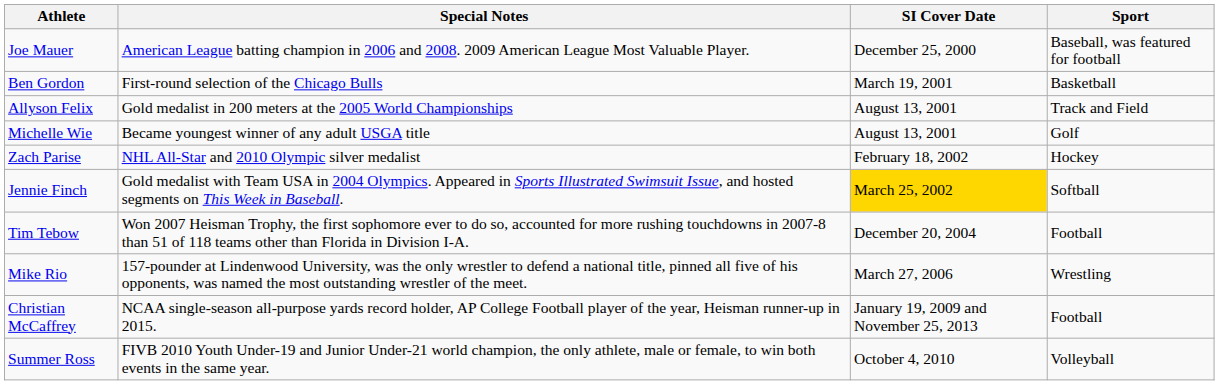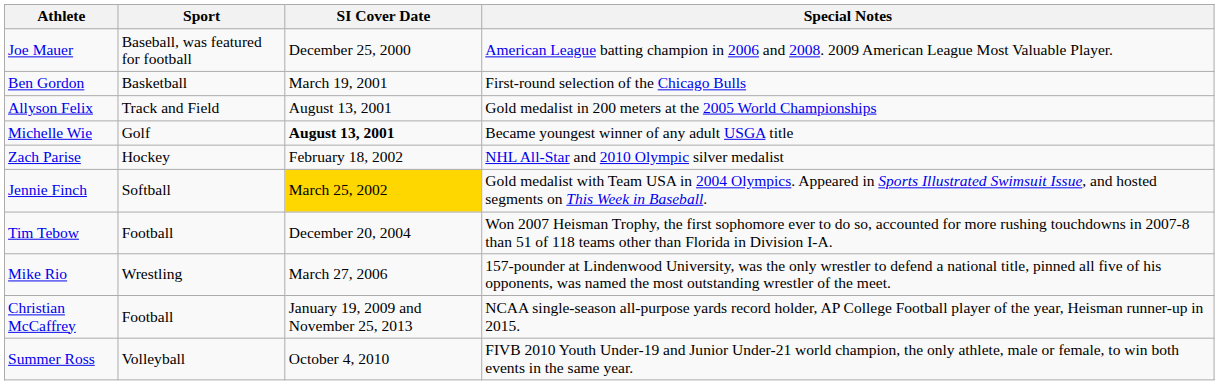 <table class="wikitable">
 <tr>
 <th>Athlete</th>
+<th>Sport</th>
+<th>SI Cover Date</th>
 <th>Special Notes</th>
-<th>SI Cover Date</th>
-<th>Sport</th>
 </tr>
 <tr>
 <td><a href='#'>Joe Mauer</a></td>
+<td>Baseball, was featured for football</td>
+<td>December 25, 2000</td>
 <td><a href='#'>American League</a> batting champion in <a href='#'>2006</a> and <a href='#'>2008</a>. 2009 American League Most Valuable Player.</td>
-<td>December 25, 2000</td>
-<td>Baseball, was featured for football</td>
 </tr>
 <tr>
 <td><a href='#'>Ben Gordon</a></td>
+<td>Basketball</td>
+<td>March 19, 2001</td>
 <td>First-round selection of the <a href='#'>Chicago Bulls</a></td>
-<td>March 19, 2001</td>
-<td>Basketball</td>
 </tr>
 <tr>
 <td><a href='#'>Allyson Felix</a></td>
+<td>Track and Field</td>
+<td>August 13, 2001</td>
 <td>Gold medalist in 200 meters at the <a href='#'>2005 World Championships</a></td>
-<td>August 13, 2001</td>
-<td>Track and Field</td>
 </tr>
 <tr>
 <td><a href='#'>Michelle Wie</a></td>
+<td>Golf</td>
+<td><strong>August 13, 2001</strong></td>
 <td>Became youngest winner of any adult <a href='#'>USGA</a> title</td>
-<td>August 13, 2001</td>
-<td>Golf</td>
 </tr>
 <tr>
 <td><a href='#'>Zach Parise</a></td>
+<td>Hockey</td>
+<td>February 18, 2002</td>
 <td><a href='#'>NHL All-Star</a> and <a href='#'>2010 Olympic</a> silver medalist</td>
-<td>February 18, 2002</td>
-<td>Hockey</td>
 </tr>
 <tr>
 <td><a href='#'>Jennie Finch</a></td>
+<td>Softball</td>
+<td style="background: gold;">March 25, 2002</td>
 <td>Gold medalist with Team USA in <a href='#'>2004 Olympics</a>. Appeared in <em><a href='#'>Sports Illustrated Swimsuit Issue</a></em>, and hosted segments on <em><a href='#'>This Week in Baseball</a></em>.</td>
-<td style="background: gold;">March 25, 2002</td>
-<td>Softball</td>
 </tr>
 <tr>
 <td><a href='#'>Tim Tebow</a></td>
+<td>Football</td>
+<td>December 20, 2004</td>
 <td>Won 2007 Heisman Trophy, the first sophomore ever to do so, accounted for more rushing touchdowns in 2007-8 than 51 of 118 teams other than Florida in Division I-A.</td>
-<td>December 20, 2004</td>
-<td>Football</td>
 </tr>
 <tr>
 <td><a href='#'>Mike Rio</a></td>
+<td>Wrestling</td>
+<td>March 27, 2006</td>
 <td>157-pounder at Lindenwood University, was the only wrestler to defend a national title, pinned all five of his opponents, was named the most outstanding wrestler of the meet.</td>
-<td>March 27, 2006</td>
-<td>Wrestling</td>
 </tr>
 <tr>
 <td><a href='#'>Christian McCaffrey</a></td>
+<td>Football</td>
+<td>January 19, 2009 and November 25, 2013</td>
 <td>NCAA single-season all-purpose yards record holder, AP College Football player of the year, Heisman runner-up in 2015.</td>
-<td>January 19, 2009 and November 25, 2013</td>
-<td>Football</td>
 </tr>
 <tr>
 <td><a href='#'>Summer Ross</a></td>
+<td>Volleyball</td>
+<td>October 4, 2010</td>
 <td>FIVB 2010 Youth Under-19 and Junior Under-21 world champion, the only athlete, male or female, to win both events in the same year.</td>
-<td>October 4, 2010</td>
-<td>Volleyball</td>
 </tr>
 </table>
